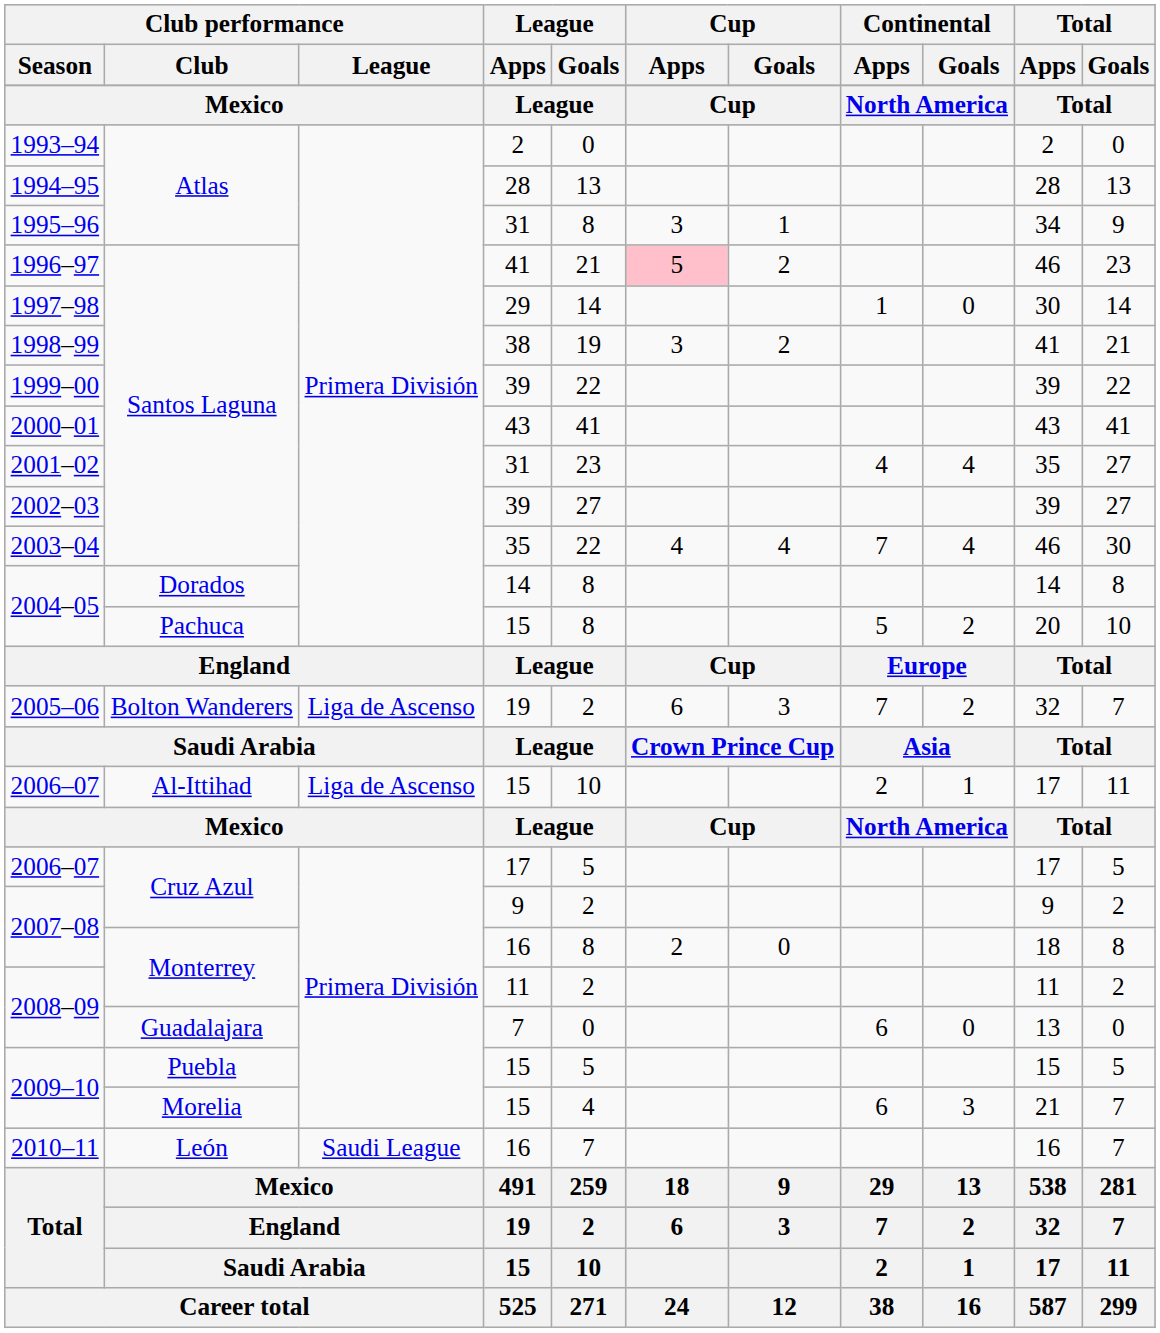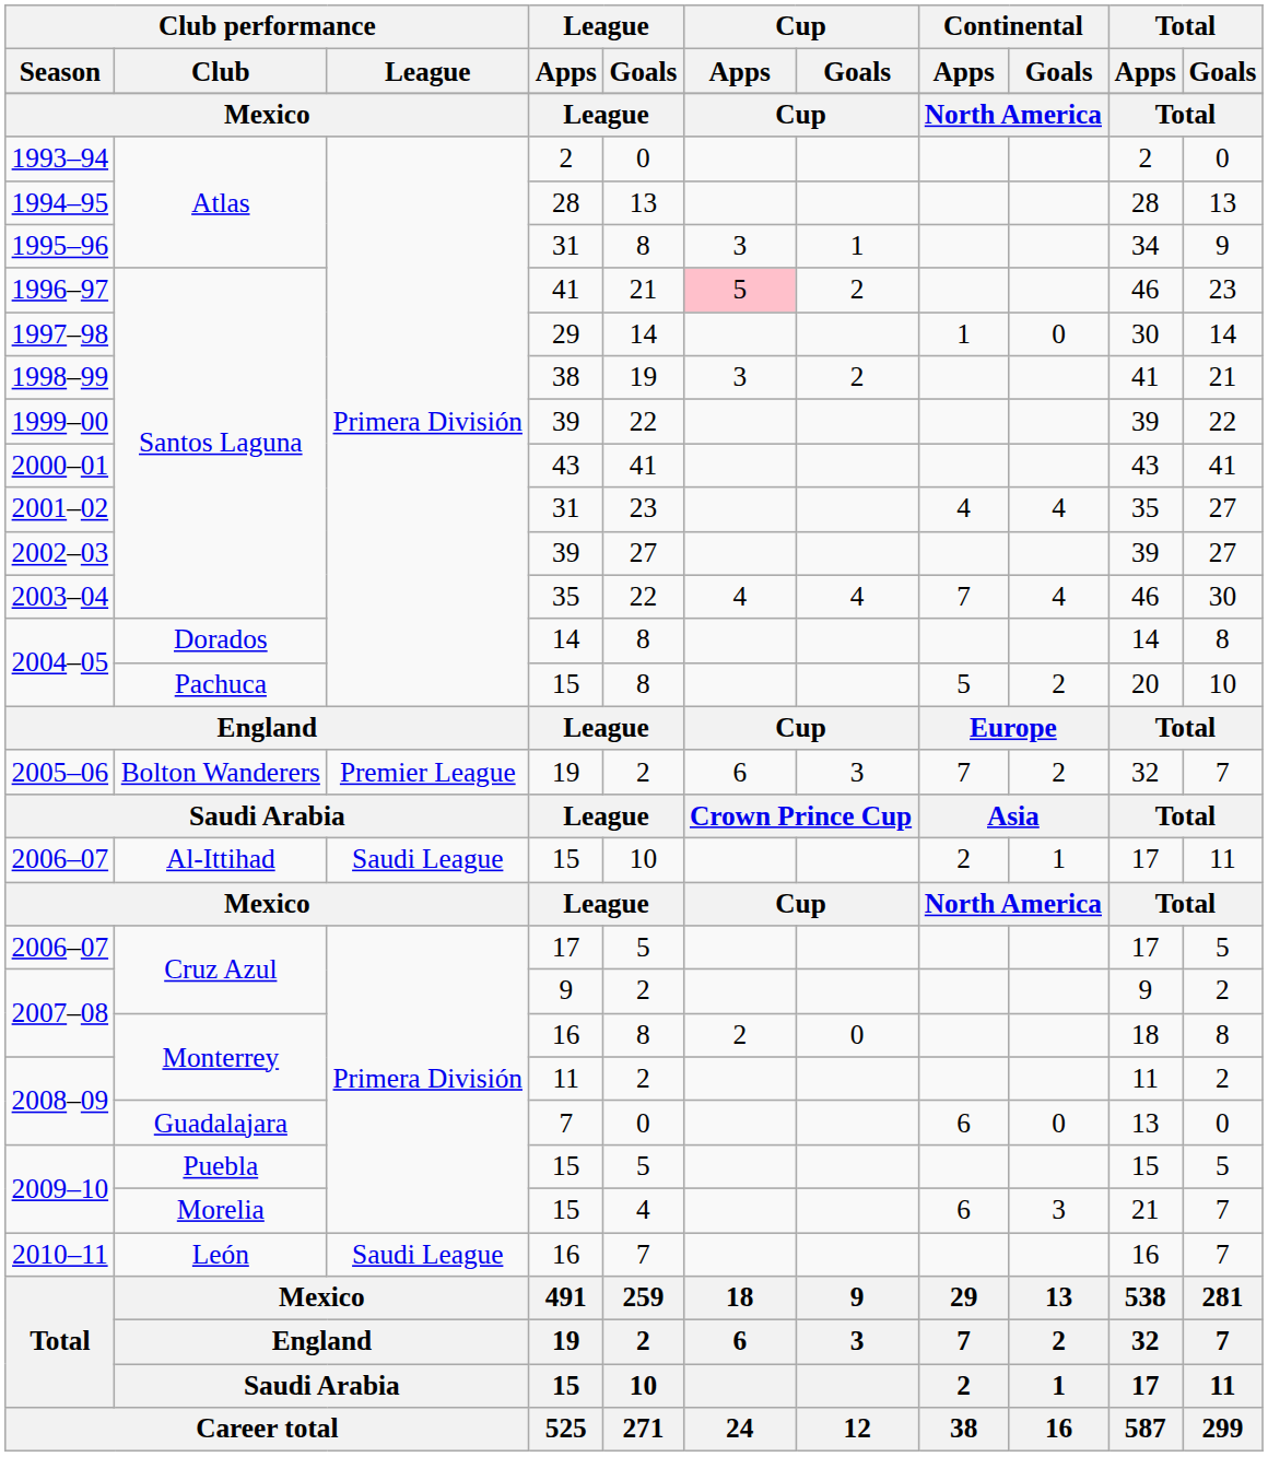 <table class="wikitable" style="text-align:center">
 <tr>
 <th colspan=3>Club performance</th>
 <th colspan=2>League</th>
 <th colspan=2>Cup</th>
 <th colspan=2>Continental</th>
 <th colspan=2>Total</th>
 </tr>
 <tr>
 <th>Season</th>
 <th>Club</th>
 <th>League</th>
 <th>Apps</th>
 <th>Goals</th>
 <th>Apps</th>
 <th>Goals</th>
 <th>Apps</th>
 <th>Goals</th>
 <th>Apps</th>
 <th>Goals</th>
 </tr>
 <tr>
 </tr>
 <tr>
 <th colspan=3>Mexico</th>
 <th colspan=2>League</th>
 <th colspan=2>Cup</th>
 <th colspan=2><a href='#'>North America</a></th>
 <th colspan=2>Total</th>
 </tr>
 <tr>
 <td><a href='#'>1993–94</a></td>
 <td rowspan="3"><a href='#'>Atlas</a></td>
 <td rowspan="13"><a href='#'>Primera División</a></td>
 <td>2</td>
 <td>0</td>
 <td></td>
 <td></td>
 <td></td>
 <td></td>
 <td>2</td>
 <td>0</td>
 </tr>
 <tr>
 <td><a href='#'>1994–95</a></td>
 <td>28</td>
 <td>13</td>
 <td></td>
 <td></td>
 <td></td>
 <td></td>
 <td>28</td>
 <td>13</td>
 </tr>
 <tr>
 <td><a href='#'>1995–96</a></td>
 <td>31</td>
 <td>8</td>
 <td>3</td>
 <td>1</td>
 <td></td>
 <td></td>
 <td>34</td>
 <td>9</td>
 </tr>
 <tr>
 <td><a href='#'>1996</a>–<a href='#'>97</a></td>
 <td rowspan="8"><a href='#'>Santos Laguna</a></td>
 <td>41</td>
 <td>21</td>
 <td style="background: pink;">5</td>
 <td>2</td>
 <td></td>
 <td></td>
 <td>46</td>
 <td>23</td>
 </tr>
 <tr>
 <td><a href='#'>1997</a>–<a href='#'>98</a></td>
 <td>29</td>
 <td>14</td>
 <td></td>
 <td></td>
 <td>1</td>
 <td>0</td>
 <td>30</td>
 <td>14</td>
 </tr>
 <tr>
 <td><a href='#'>1998</a>–<a href='#'>99</a></td>
 <td>38</td>
 <td>19</td>
 <td>3</td>
 <td>2</td>
 <td></td>
 <td></td>
 <td>41</td>
 <td>21</td>
 </tr>
 <tr>
 <td><a href='#'>1999</a>–<a href='#'>00</a></td>
 <td>39</td>
 <td>22</td>
 <td></td>
 <td></td>
 <td></td>
 <td></td>
 <td>39</td>
 <td>22</td>
 </tr>
 <tr>
 <td><a href='#'>2000</a>–<a href='#'>01</a></td>
 <td>43</td>
 <td>41</td>
 <td></td>
 <td></td>
 <td></td>
 <td></td>
 <td>43</td>
 <td>41</td>
 </tr>
 <tr>
 <td><a href='#'>2001</a>–<a href='#'>02</a></td>
 <td>31</td>
 <td>23</td>
 <td></td>
 <td></td>
 <td>4</td>
 <td>4</td>
 <td>35</td>
 <td>27</td>
 </tr>
 <tr>
 <td><a href='#'>2002</a>–<a href='#'>03</a></td>
 <td>39</td>
 <td>27</td>
 <td></td>
 <td></td>
 <td></td>
 <td></td>
 <td>39</td>
 <td>27</td>
 </tr>
 <tr>
 <td><a href='#'>2003</a>–<a href='#'>04</a></td>
 <td>35</td>
 <td>22</td>
 <td>4</td>
 <td>4</td>
 <td>7</td>
 <td>4</td>
 <td>46</td>
 <td>30</td>
 </tr>
 <tr>
 <td rowspan="2"><a href='#'>2004</a>–<a href='#'>05</a></td>
 <td><a href='#'>Dorados</a></td>
 <td>14</td>
 <td>8</td>
 <td></td>
 <td></td>
 <td></td>
 <td></td>
 <td>14</td>
 <td>8</td>
 </tr>
 <tr>
 <td><a href='#'>Pachuca</a></td>
 <td>15</td>
 <td>8</td>
 <td></td>
 <td></td>
 <td>5</td>
 <td>2</td>
 <td>20</td>
 <td>10</td>
 </tr>
 <tr>
 <th colspan=3>England</th>
 <th colspan=2>League</th>
 <th colspan=2>Cup</th>
 <th colspan=2><a href='#'>Europe</a></th>
 <th colspan=2>Total</th>
 </tr>
 <tr>
 <td><a href='#'>2005–06</a></td>
 <td><a href='#'>Bolton Wanderers</a></td>
-<td><a href='#'>Liga de Ascenso</a></td>
+<td><a href='#'>Premier League</a></td>
 <td>19</td>
 <td>2</td>
 <td>6</td>
 <td>3</td>
 <td>7</td>
 <td>2</td>
 <td>32</td>
 <td>7</td>
 </tr>
 <tr>
 <th colspan=3>Saudi Arabia</th>
 <th colspan=2>League</th>
 <th colspan=2><a href='#'>Crown Prince Cup</a></th>
 <th colspan=2><a href='#'>Asia</a></th>
 <th colspan=2>Total</th>
 </tr>
 <tr>
 <td><a href='#'>2006–07</a></td>
 <td><a href='#'>Al-Ittihad</a></td>
-<td><a href='#'>Liga de Ascenso</a></td>
+<td><a href='#'>Saudi League</a></td>
 <td>15</td>
 <td>10</td>
 <td></td>
 <td></td>
 <td>2</td>
 <td>1</td>
 <td>17</td>
 <td>11</td>
 </tr>
 <tr>
 <th colspan=3>Mexico</th>
 <th colspan=2>League</th>
 <th colspan=2>Cup</th>
 <th colspan=2><a href='#'>North America</a></th>
 <th colspan=2>Total</th>
 </tr>
 <tr>
 <td><a href='#'>2006</a>–<a href='#'>07</a></td>
 <td rowspan="2"><a href='#'>Cruz Azul</a></td>
 <td rowspan="7"><a href='#'>Primera División</a></td>
 <td>17</td>
 <td>5</td>
 <td></td>
 <td></td>
 <td></td>
 <td></td>
 <td>17</td>
 <td>5</td>
 </tr>
 <tr>
 <td rowspan="2"><a href='#'>2007</a>–<a href='#'>08</a></td>
 <td>9</td>
 <td>2</td>
 <td></td>
 <td></td>
 <td></td>
 <td></td>
 <td>9</td>
 <td>2</td>
 </tr>
 <tr>
 <td rowspan="2"><a href='#'>Monterrey</a></td>
 <td>16</td>
 <td>8</td>
 <td>2</td>
 <td>0</td>
 <td></td>
 <td></td>
 <td>18</td>
 <td>8</td>
 </tr>
 <tr>
 <td rowspan="2"><a href='#'>2008</a>–<a href='#'>09</a></td>
 <td>11</td>
 <td>2</td>
 <td></td>
 <td></td>
 <td></td>
 <td></td>
 <td>11</td>
 <td>2</td>
 </tr>
 <tr>
 <td><a href='#'>Guadalajara</a></td>
 <td>7</td>
 <td>0</td>
 <td></td>
 <td></td>
 <td>6</td>
 <td>0</td>
 <td>13</td>
 <td>0</td>
 </tr>
 <tr>
 <td rowspan="2"><a href='#'>2009–10</a></td>
 <td><a href='#'>Puebla</a></td>
 <td>15</td>
 <td>5</td>
 <td></td>
 <td></td>
 <td></td>
 <td></td>
 <td>15</td>
 <td>5</td>
 </tr>
 <tr>
 <td><a href='#'>Morelia</a></td>
 <td>15</td>
 <td>4</td>
 <td></td>
 <td></td>
 <td>6</td>
 <td>3</td>
 <td>21</td>
 <td>7</td>
 </tr>
 <tr>
 <td><a href='#'>2010–11</a></td>
 <td><a href='#'>León</a></td>
 <td><a href='#'>Saudi League</a></td>
 <td>16</td>
 <td>7</td>
 <td></td>
 <td></td>
 <td></td>
 <td></td>
 <td>16</td>
 <td>7</td>
 </tr>
 <tr>
 <th rowspan=3>Total</th>
 <th colspan=2>Mexico</th>
 <th>491</th>
 <th>259</th>
 <th>18</th>
 <th>9</th>
 <th>29</th>
 <th>13</th>
 <th>538</th>
 <th>281</th>
 </tr>
 <tr>
 <th colspan=2>England</th>
 <th>19</th>
 <th>2</th>
 <th>6</th>
 <th>3</th>
 <th>7</th>
 <th>2</th>
 <th>32</th>
 <th>7</th>
 </tr>
 <tr>
 <th colspan=2>Saudi Arabia</th>
 <th>15</th>
 <th>10</th>
 <th></th>
 <th></th>
 <th>2</th>
 <th>1</th>
 <th>17</th>
 <th>11</th>
 </tr>
 <tr>
 <th colspan=3>Career total</th>
 <th>525</th>
 <th>271</th>
 <th>24</th>
 <th>12</th>
 <th>38</th>
 <th>16</th>
 <th>587</th>
 <th>299</th>
 </tr>
 </table>
